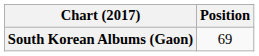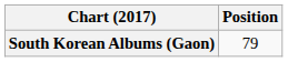 <table class="wikitable plainrowheaders" style="text-align:center;">
 <tr>
 <th>Chart (2017)</th>
 <th>Position</th>
 </tr>
 <tr>
 <th scope="row">South Korean Albums (Gaon)</th>
-<td>69</td>
+<td>79</td>
 </tr>
 </table>
